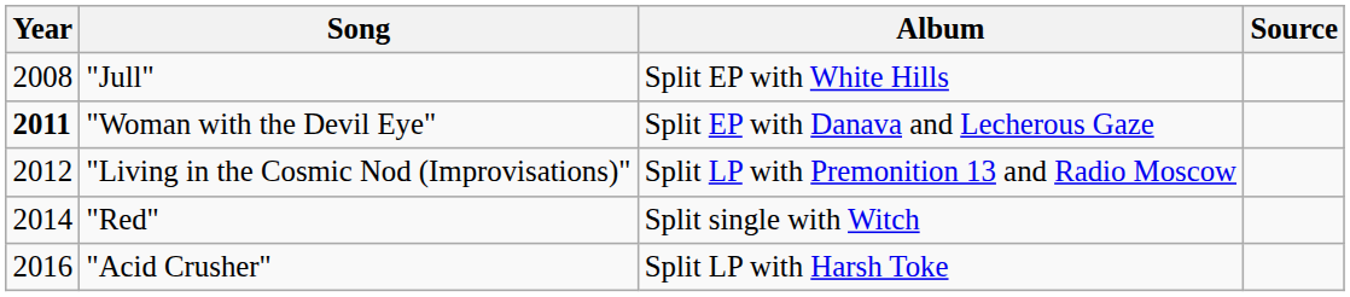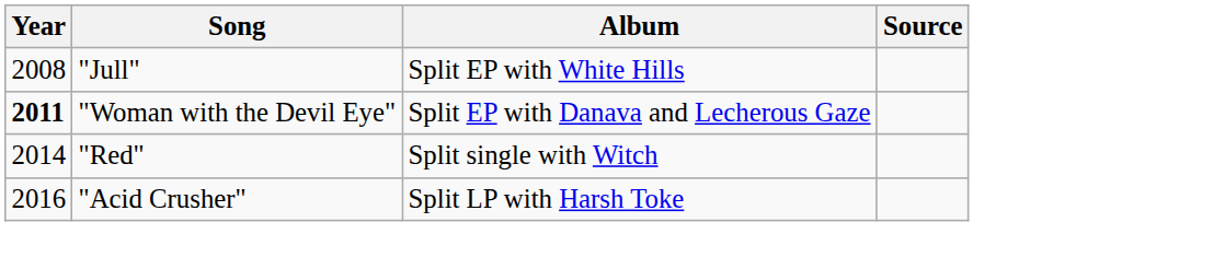 <table class="wikitable">
 <tr>
 <th>Year</th>
 <th>Song</th>
 <th>Album</th>
 <th>Source</th>
 </tr>
 <tr>
 <td>2008</td>
 <td>"Jull"</td>
 <td>Split EP with <a href='#'>White Hills</a></td>
 <td style="text-align:center;"></td>
 </tr>
 <tr>
 <td><strong>2011</strong></td>
 <td>"Woman with the Devil Eye"</td>
 <td>Split <a href='#'>EP</a> with <a href='#'>Danava</a> and <a href='#'>Lecherous Gaze</a></td>
 <td style="text-align:center;"></td>
 </tr>
 <tr>
-<td>2012</td>
-<td>"Living in the Cosmic Nod (Improvisations)"</td>
-<td>Split <a href='#'>LP</a> with <a href='#'>Premonition 13</a> and <a href='#'>Radio Moscow</a></td>
-<td style="text-align:center;"></td>
-</tr>
-<tr>
 <td>2014</td>
 <td>"Red"</td>
 <td>Split single with <a href='#'>Witch</a></td>
 <td style="text-align:center;"></td>
 </tr>
 <tr>
 <td>2016</td>
 <td>"Acid Crusher"</td>
 <td>Split LP with <a href='#'>Harsh Toke</a></td>
 <td style="text-align:center;"></td>
 </tr>
 </table>
